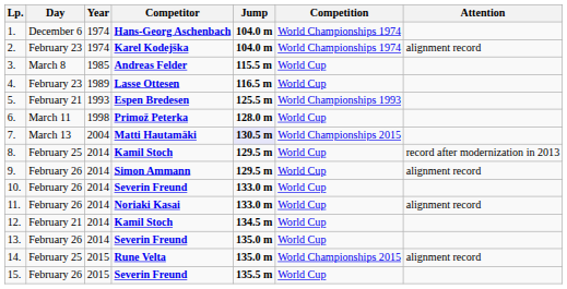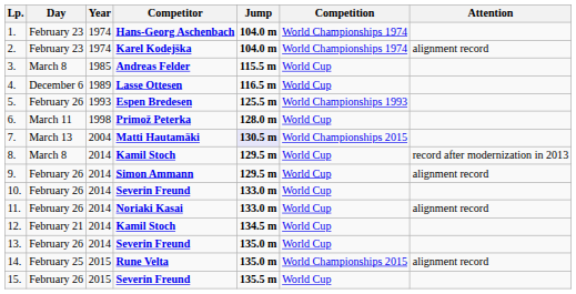 <table class=wikitable>
 <tr>
 <th>Lp.</th>
 <th>Day</th>
 <th>Year</th>
 <th>Competitor</th>
 <th>Jump</th>
 <th>Competition</th>
 <th>Attention</th>
 </tr>
 <tr>
 <td>1.</td>
-<td>December 6</td>
+<td>February 23</td>
 <td>1974</td>
 <td><strong> <a href='#'>Hans-Georg Aschenbach</a></strong></td>
 <td><strong>104.0 m</strong></td>
 <td><a href='#'>World Championships 1974</a></td>
 <td></td>
 </tr>
 <tr>
 <td>2.</td>
 <td>February 23</td>
 <td>1974</td>
 <td><strong> <a href='#'>Karel Kodejška</a></strong></td>
 <td><strong>104.0 m</strong></td>
 <td><a href='#'>World Championships 1974</a></td>
 <td>alignment record</td>
 </tr>
 <tr>
 <td>3.</td>
 <td>March 8</td>
 <td>1985</td>
 <td><strong> <a href='#'>Andreas Felder</a></strong></td>
 <td><strong>115.5 m</strong></td>
 <td><a href='#'>World Cup</a></td>
 <td></td>
 </tr>
 <tr>
 <td>4.</td>
-<td>February 23</td>
+<td>December 6</td>
 <td>1989</td>
 <td><strong> <a href='#'>Lasse Ottesen</a></strong></td>
 <td><strong>116.5 m</strong></td>
 <td><a href='#'>World Cup</a></td>
 <td></td>
 </tr>
 <tr>
 <td>5.</td>
-<td>February 21</td>
+<td>February 26</td>
 <td>1993</td>
 <td><strong> <a href='#'>Espen Bredesen</a></strong></td>
 <td><strong>125.5 m</strong></td>
 <td><a href='#'>World Championships 1993</a></td>
 <td></td>
 </tr>
 <tr>
 <td>6.</td>
 <td>March 11</td>
 <td>1998</td>
 <td><strong> <a href='#'>Primož Peterka</a></strong></td>
 <td><strong>128.0 m</strong></td>
 <td><a href='#'>World Cup</a></td>
 <td></td>
 </tr>
 <tr>
 <td>7.</td>
 <td>March 13</td>
 <td>2004</td>
 <td><strong> <a href='#'>Matti Hautamäki</a></strong></td>
 <td style="background: lavender;"><strong>130.5 m</strong></td>
 <td><a href='#'>World Championships 2015</a></td>
 <td></td>
 </tr>
 <tr>
 <td>8.</td>
-<td>February 25</td>
+<td>March 8</td>
 <td>2014</td>
 <td><strong> <a href='#'>Kamil Stoch</a></strong></td>
 <td><strong>129.5 m</strong></td>
 <td><a href='#'>World Cup</a></td>
 <td>record after modernization in 2013</td>
 </tr>
 <tr>
 <td>9.</td>
 <td>February 26</td>
 <td>2014</td>
 <td><strong> <a href='#'>Simon Ammann</a></strong></td>
 <td><strong>129.5 m</strong></td>
 <td><a href='#'>World Cup</a></td>
 <td>alignment record</td>
 </tr>
 <tr>
 <td>10.</td>
 <td>February 26</td>
 <td>2014</td>
 <td><strong> <a href='#'>Severin Freund</a></strong></td>
 <td><strong>133.0 m</strong></td>
 <td><a href='#'>World Cup</a></td>
 <td></td>
 </tr>
 <tr>
 <td>11.</td>
 <td>February 26</td>
 <td>2014</td>
 <td><strong> <a href='#'>Noriaki Kasai</a></strong></td>
 <td><strong>133.0 m</strong></td>
 <td><a href='#'>World Cup</a></td>
 <td>alignment record</td>
 </tr>
 <tr>
 <td>12.</td>
 <td>February 21</td>
 <td>2014</td>
 <td><strong> <a href='#'>Kamil Stoch</a></strong></td>
 <td><strong>134.5 m</strong></td>
 <td><a href='#'>World Cup</a></td>
 <td></td>
 </tr>
 <tr>
 <td>13.</td>
 <td>February 26</td>
 <td>2014</td>
 <td><strong> <a href='#'>Severin Freund</a></strong></td>
 <td><strong>135.0 m</strong></td>
 <td><a href='#'>World Cup</a></td>
 <td></td>
 </tr>
 <tr>
 <td>14.</td>
 <td>February 25</td>
 <td>2015</td>
 <td><strong> <a href='#'>Rune Velta</a></strong></td>
 <td><strong>135.0 m</strong></td>
 <td><a href='#'>World Championships 2015</a></td>
 <td>alignment record</td>
 </tr>
 <tr>
 <td>15.</td>
 <td>February 26</td>
 <td>2015</td>
 <td><strong> <a href='#'>Severin Freund</a></strong></td>
 <td><strong>135.5 m</strong></td>
 <td><a href='#'>World Cup</a></td>
 </tr>
 </table>
